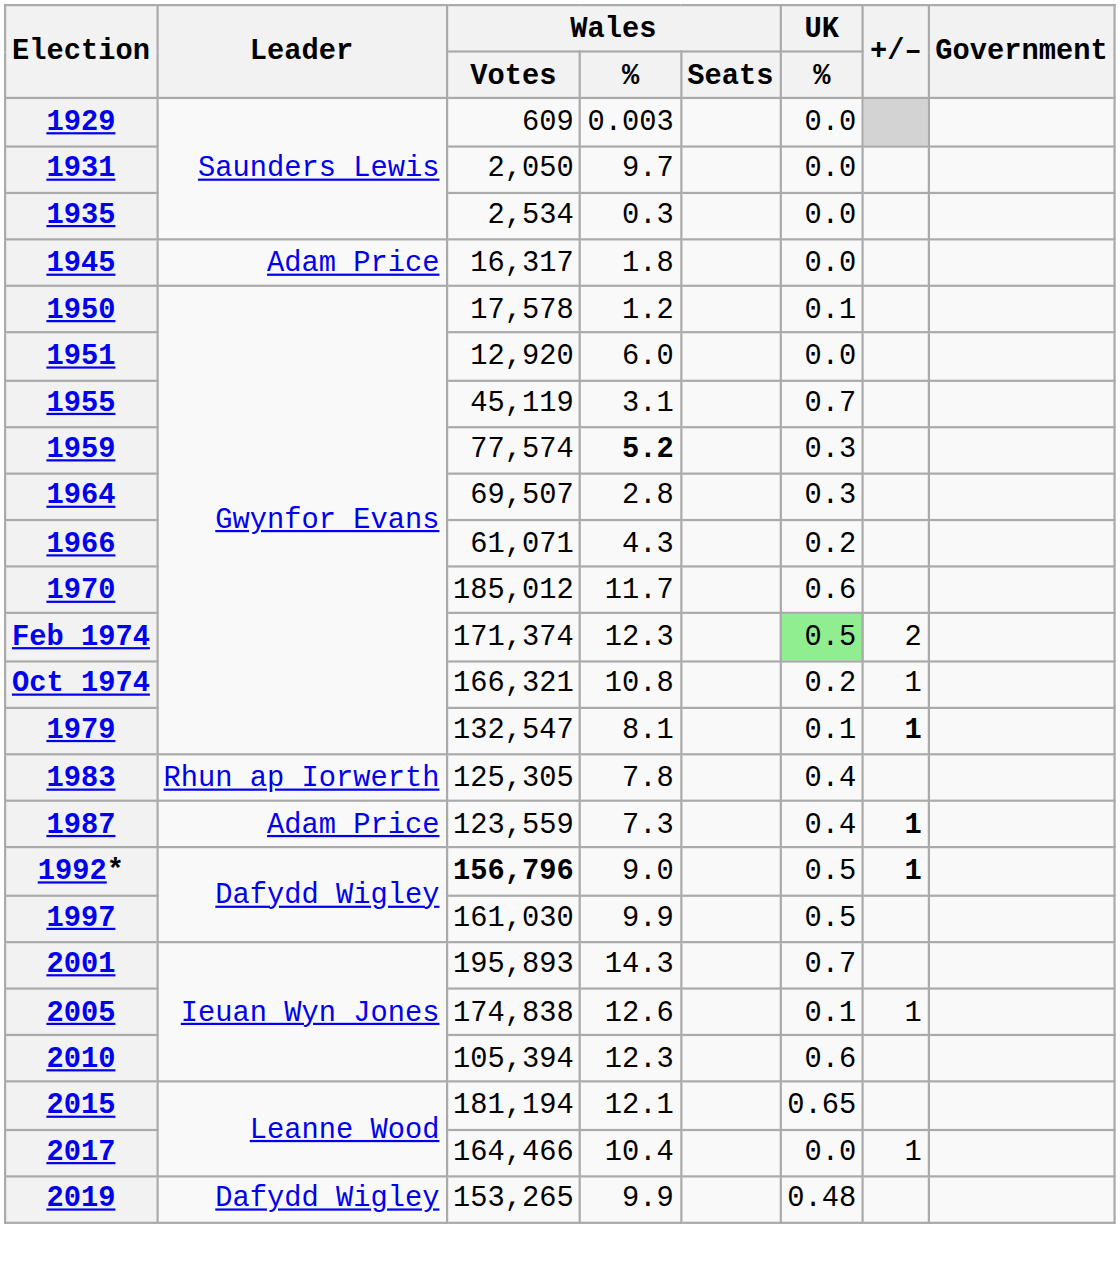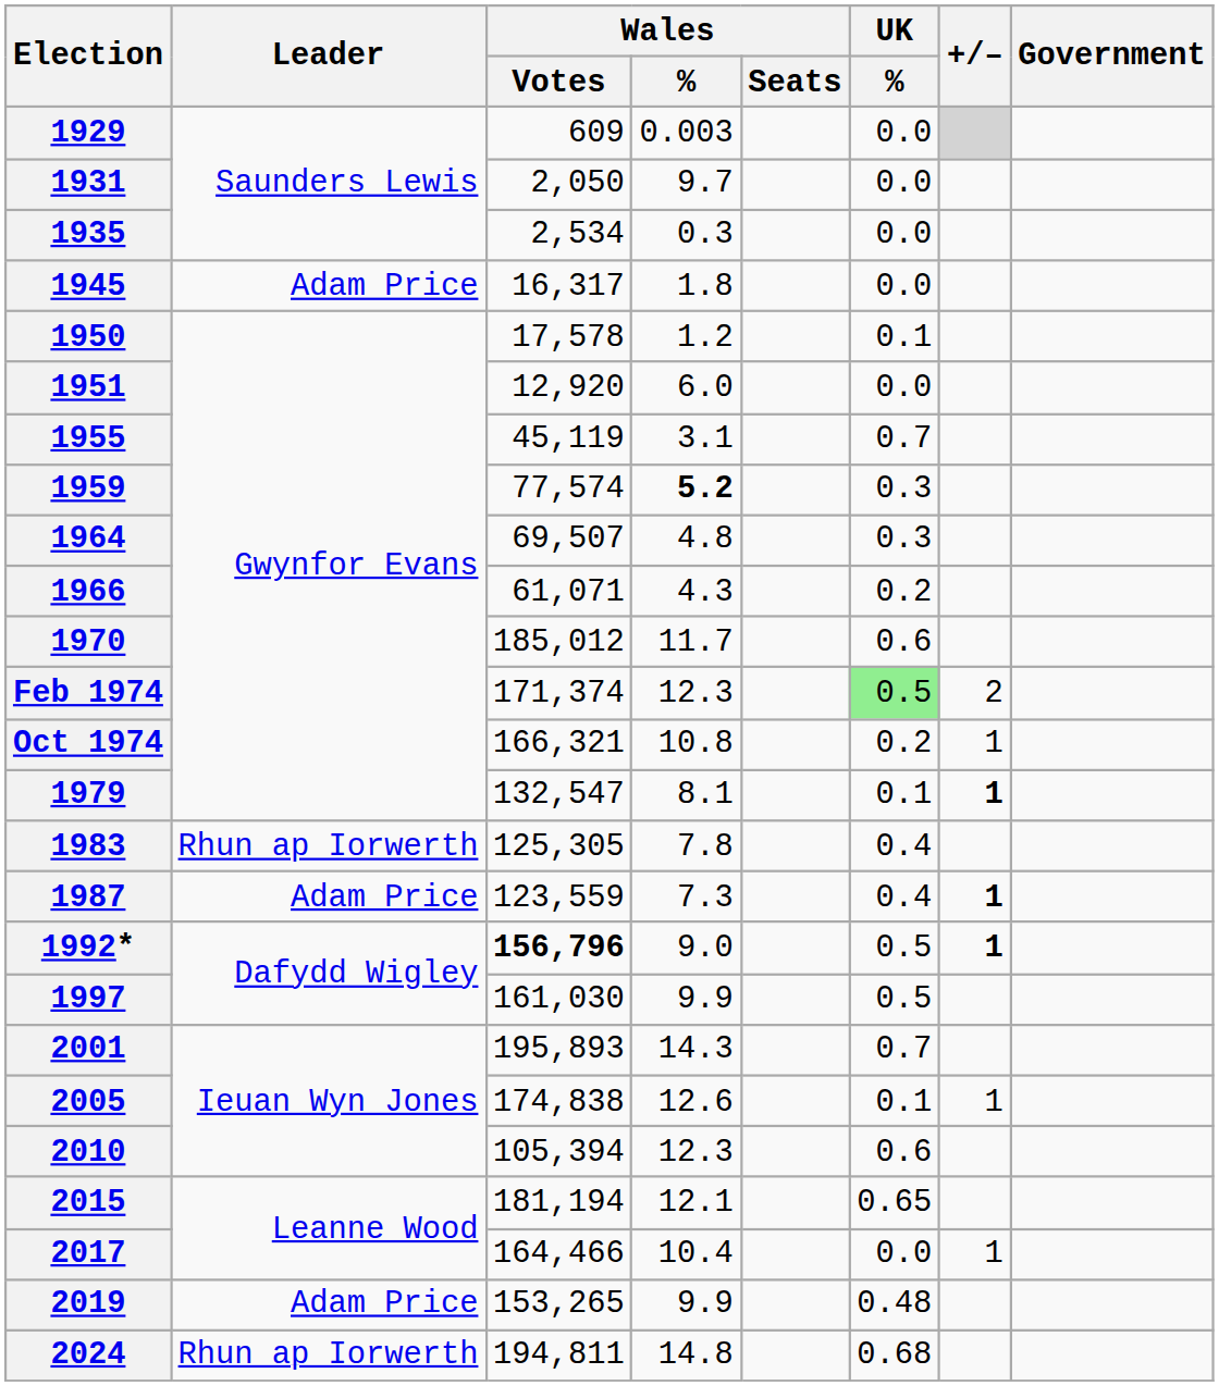 <table class="wikitable" style="text-align:right">
 <tr>
 <th rowspan=2>Election</th>
 <th rowspan="2">Leader</th>
 <th colspan="3">Wales</th>
 <th>UK</th>
 <th rowspan="2">+/–</th>
 <th rowspan=2>Government</th>
 </tr>
 <tr>
 <th>Votes</th>
 <th>%</th>
 <th>Seats</th>
 <th>%</th>
 </tr>
 <tr>
 <th><a href='#'>1929</a></th>
 <td rowspan="3"><a href='#'>Saunders Lewis</a></td>
 <td>609</td>
 <td>0.003</td>
 <td></td>
 <td>0.0</td>
 <td style="background:lightgrey;"></td>
 <td></td>
 </tr>
 <tr>
 <th><a href='#'>1931</a></th>
 <td>2,050</td>
 <td>9.7</td>
 <td></td>
 <td>0.0</td>
 <td></td>
 <td></td>
 </tr>
 <tr>
 <th><a href='#'>1935</a></th>
 <td>2,534</td>
 <td>0.3</td>
 <td></td>
 <td>0.0</td>
 <td></td>
 <td></td>
 </tr>
 <tr>
 <th><a href='#'>1945</a></th>
 <td><a href='#'>Adam Price</a></td>
 <td>16,317</td>
 <td>1.8</td>
 <td></td>
 <td>0.0</td>
 <td></td>
 <td></td>
 </tr>
 <tr>
 <th><a href='#'>1950</a></th>
 <td rowspan="10"><a href='#'>Gwynfor Evans</a></td>
 <td>17,578</td>
 <td>1.2</td>
 <td></td>
 <td>0.1</td>
 <td></td>
 <td></td>
 </tr>
 <tr>
 <th><a href='#'>1951</a></th>
 <td>12,920</td>
 <td>6.0</td>
 <td></td>
 <td>0.0</td>
 <td></td>
 <td></td>
 </tr>
 <tr>
 <th><a href='#'>1955</a></th>
 <td>45,119</td>
 <td>3.1</td>
 <td></td>
 <td>0.7</td>
 <td></td>
 <td></td>
 </tr>
 <tr>
 <th><a href='#'>1959</a></th>
 <td>77,574</td>
 <td><strong>5.2</strong></td>
 <td></td>
 <td>0.3</td>
 <td></td>
 <td></td>
 </tr>
 <tr>
 <th><a href='#'>1964</a></th>
 <td>69,507</td>
-<td>2.8</td>
+<td>4.8</td>
 <td></td>
 <td>0.3</td>
 <td></td>
 <td></td>
 </tr>
 <tr>
 <th><a href='#'>1966</a></th>
 <td>61,071</td>
 <td>4.3</td>
 <td></td>
 <td>0.2</td>
 <td></td>
 <td></td>
 </tr>
 <tr>
 <th><a href='#'>1970</a></th>
 <td>185,012</td>
 <td>11.7</td>
 <td></td>
 <td>0.6</td>
 <td></td>
 <td></td>
 </tr>
 <tr>
 <th><a href='#'>Feb 1974</a></th>
 <td>171,374</td>
 <td>12.3</td>
 <td></td>
 <td style="background: lightgreen;">0.5</td>
 <td> 2</td>
 <td></td>
 </tr>
 <tr>
 <th><a href='#'>Oct 1974</a></th>
 <td>166,321</td>
 <td>10.8</td>
 <td></td>
 <td>0.2</td>
 <td> 1</td>
 <td></td>
 </tr>
 <tr>
 <th><a href='#'>1979</a></th>
 <td>132,547</td>
 <td>8.1</td>
 <td></td>
 <td>0.1</td>
 <td><strong> 1</strong></td>
 <td></td>
 </tr>
 <tr>
 <th><a href='#'>1983</a></th>
 <td><a href='#'>Rhun ap Iorwerth</a></td>
 <td>125,305</td>
 <td>7.8</td>
 <td></td>
 <td>0.4</td>
 <td></td>
 <td></td>
 </tr>
 <tr>
 <th><a href='#'>1987</a></th>
 <td><a href='#'>Adam Price</a></td>
 <td>123,559</td>
 <td>7.3</td>
 <td></td>
 <td>0.4</td>
 <td><strong> 1</strong></td>
 <td></td>
 </tr>
 <tr>
 <th><a href='#'>1992</a>*</th>
 <td rowspan="2"><a href='#'>Dafydd Wigley</a></td>
 <td><strong>156,796</strong></td>
 <td>9.0</td>
 <td></td>
 <td>0.5</td>
 <td><strong> 1</strong></td>
 <td></td>
 </tr>
 <tr>
 <th><a href='#'>1997</a></th>
 <td>161,030</td>
 <td>9.9</td>
 <td></td>
 <td>0.5</td>
 <td></td>
 <td></td>
 </tr>
 <tr>
 <th><a href='#'>2001</a></th>
 <td rowspan="3"><a href='#'>Ieuan Wyn Jones</a></td>
 <td>195,893</td>
 <td>14.3</td>
 <td></td>
 <td>0.7</td>
 <td></td>
 <td></td>
 </tr>
 <tr>
 <th><a href='#'>2005</a></th>
 <td>174,838</td>
 <td>12.6</td>
 <td></td>
 <td>0.1</td>
 <td> 1</td>
 <td></td>
 </tr>
 <tr>
 <th><a href='#'>2010</a></th>
 <td>105,394</td>
 <td>12.3</td>
 <td></td>
 <td>0.6</td>
 <td></td>
 <td></td>
 </tr>
 <tr>
 <th><a href='#'>2015</a></th>
 <td rowspan="2"><a href='#'>Leanne Wood</a></td>
 <td>181,194</td>
 <td>12.1</td>
 <td></td>
 <td>0.65</td>
 <td></td>
 <td></td>
 </tr>
 <tr>
 <th><a href='#'>2017</a></th>
 <td>164,466</td>
 <td>10.4</td>
 <td></td>
 <td>0.0</td>
 <td> 1</td>
 <td></td>
 </tr>
 <tr>
 <th><a href='#'>2019</a></th>
-<td><a href='#'>Dafydd Wigley</a></td>
+<td><a href='#'>Adam Price</a></td>
 <td>153,265</td>
 <td>9.9</td>
 <td></td>
 <td>0.48</td>
 <td></td>
 <td></td>
 </tr>
+<tr>
+<th><a href='#'>2024</a></th>
+<td><a href='#'>Rhun ap Iorwerth</a></td>
+<td>194,811</td>
+<td>14.8</td>
+<td></td>
+<td>0.68</td>
+<td></td>
+<td></td>
+</tr>
 </table>
